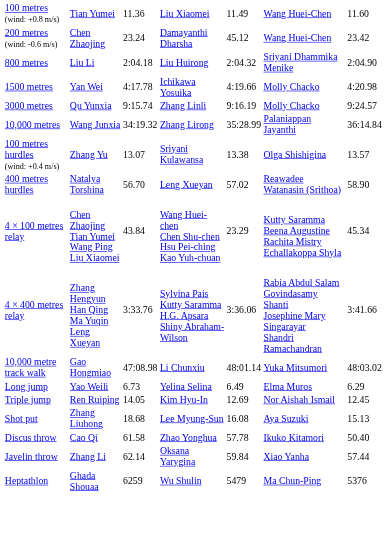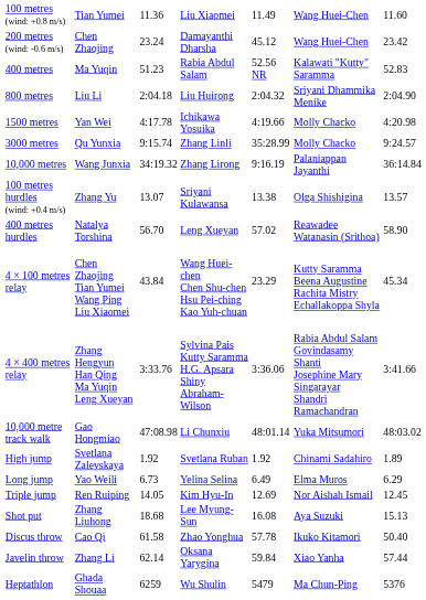 <table>
 <tr>
 <td><a href='#'>100 metres</a><br><small>(wind: +0.8 m/s)</small></td>
 <td><a href='#'>Tian Yumei</a><br> </td>
 <td>11.36</td>
 <td><a href='#'>Liu Xiaomei</a><br> </td>
 <td>11.49</td>
 <td><a href='#'>Wang Huei-Chen</a><br> </td>
 <td>11.60</td>
 </tr>
 <tr>
 <td><a href='#'>200 metres</a><br><small>(wind: -0.6 m/s)</small></td>
 <td><a href='#'>Chen Zhaojing</a><br> </td>
 <td>23.24</td>
 <td><a href='#'>Damayanthi Dharsha</a><br> </td>
 <td>45.12</td>
 <td><a href='#'>Wang Huei-Chen</a><br> </td>
 <td>23.42</td>
+</tr>
+<tr>
+<td><a href='#'>400 metres</a></td>
+<td><a href='#'>Ma Yuqin</a><br> </td>
+<td>51.23</td>
+<td><a href='#'>Rabia Abdul Salam</a><br> </td>
+<td>52.56 <a href='#'>NR</a></td>
+<td><a href='#'>Kalawati "Kutty" Saramma</a><br> </td>
+<td>52.83</td>
 </tr>
 <tr>
 <td><a href='#'>800 metres</a></td>
 <td><a href='#'>Liu Li</a><br> </td>
 <td>2:04.18</td>
 <td><a href='#'>Liu Huirong</a><br> </td>
 <td>2:04.32</td>
 <td><a href='#'>Sriyani Dhammika Menike</a><br> </td>
 <td>2:04.90</td>
 </tr>
 <tr>
 <td><a href='#'>1500 metres</a></td>
 <td><a href='#'>Yan Wei</a><br> </td>
 <td>4:17.78</td>
 <td><a href='#'>Ichikawa Yosuika</a><br> </td>
 <td>4:19.66</td>
 <td><a href='#'>Molly Chacko</a><br> </td>
 <td>4:20.98</td>
 </tr>
 <tr>
 <td><a href='#'>3000 metres</a></td>
 <td><a href='#'>Qu Yunxia</a><br> </td>
 <td>9:15.74</td>
 <td><a href='#'>Zhang Linli</a><br> </td>
-<td>9:16.19</td>
+<td>35:28.99</td>
 <td><a href='#'>Molly Chacko</a><br> </td>
 <td>9:24.57</td>
 </tr>
 <tr>
 <td><a href='#'>10,000 metres</a></td>
 <td><a href='#'>Wang Junxia</a><br> </td>
 <td>34:19.32</td>
 <td><a href='#'>Zhang Lirong</a><br> </td>
-<td>35:28.99</td>
+<td>9:16.19</td>
 <td><a href='#'>Palaniappan Jayanthi</a><br> </td>
 <td>36:14.84</td>
 </tr>
 <tr>
 <td><a href='#'>100 metres hurdles</a><br><small>(wind: +0.4 m/s)</small></td>
 <td><a href='#'>Zhang Yu</a><br> </td>
 <td>13.07</td>
 <td><a href='#'>Sriyani Kulawansa</a><br> </td>
 <td>13.38</td>
 <td><a href='#'>Olga Shishigina</a><br> </td>
 <td>13.57</td>
 </tr>
 <tr>
 <td><a href='#'>400 metres hurdles</a></td>
 <td><a href='#'>Natalya Torshina</a><br> </td>
 <td>56.70</td>
 <td><a href='#'>Leng Xueyan</a><br> </td>
 <td>57.02</td>
 <td><a href='#'>Reawadee Watanasin (Srithoa)</a><br> </td>
 <td>58.90</td>
 </tr>
 <tr>
 <td><a href='#'>4 × 100 metres relay</a></td>
 <td><br><a href='#'>Chen Zhaojing</a><br><a href='#'>Tian Yumei</a><br><a href='#'>Wang Ping</a><br><a href='#'>Liu Xiaomei</a></td>
 <td>43.84</td>
 <td><br><a href='#'>Wang Huei-chen</a><br><a href='#'>Chen Shu-chen</a><br><a href='#'>Hsu Pei-ching</a><br><a href='#'>Kao Yuh-chuan</a></td>
 <td>23.29</td>
 <td><br><a href='#'>Kutty Saramma</a><br><a href='#'>Beena Augustine</a><br><a href='#'>Rachita Mistry</a><br><a href='#'>Echallakoppa Shyla</a></td>
 <td>45.34</td>
 </tr>
 <tr>
 <td><a href='#'>4 × 400 metres relay</a></td>
 <td><br><a href='#'>Zhang Hengyun</a><br><a href='#'>Han Qing</a><br><a href='#'>Ma Yuqin</a><br><a href='#'>Leng Xueyan</a></td>
 <td>3:33.76</td>
 <td><br><a href='#'>Sylvina Pais</a><br><a href='#'>Kutty Saramma</a><br><a href='#'>H.G. Apsara</a><br><a href='#'>Shiny Abraham-Wilson</a></td>
 <td>3:36.06</td>
 <td><br><a href='#'>Rabia Abdul Salam</a><br><a href='#'>Govindasamy Shanti</a><br><a href='#'>Josephine Mary Singarayar</a><br><a href='#'>Shandri Ramachandran</a></td>
 <td>3:41.66</td>
 </tr>
 <tr>
 <td><a href='#'>10,000 metre track walk</a></td>
 <td><a href='#'>Gao Hongmiao</a><br> </td>
 <td>47:08.98</td>
 <td><a href='#'>Li Chunxiu</a><br> </td>
 <td>48:01.14</td>
 <td><a href='#'>Yuka Mitsumori</a><br> </td>
 <td>48:03.02</td>
+</tr>
+<tr>
+<td><a href='#'>High jump</a></td>
+<td><a href='#'>Svetlana Zalevskaya</a><br> </td>
+<td>1.92</td>
+<td><a href='#'>Svetlana Ruban</a><br> </td>
+<td>1.92</td>
+<td><a href='#'>Chinami Sadahiro</a><br> </td>
+<td>1.89</td>
 </tr>
 <tr>
 <td><a href='#'>Long jump</a></td>
 <td><a href='#'>Yao Weili</a><br> </td>
 <td>6.73</td>
 <td><a href='#'>Yelina Selina</a><br> </td>
 <td>6.49</td>
 <td><a href='#'>Elma Muros</a><br> </td>
 <td>6.29</td>
 </tr>
 <tr>
 <td><a href='#'>Triple jump</a></td>
 <td><a href='#'>Ren Ruiping</a><br> </td>
 <td>14.05</td>
 <td><a href='#'>Kim Hyu-In</a><br> </td>
 <td>12.69</td>
 <td><a href='#'>Nor Aishah Ismail</a><br> </td>
 <td>12.45</td>
 </tr>
 <tr>
 <td><a href='#'>Shot put</a></td>
 <td><a href='#'>Zhang Liuhong</a><br> </td>
 <td>18.68</td>
 <td><a href='#'>Lee Myung-Sun</a><br> </td>
 <td>16.08</td>
 <td><a href='#'>Aya Suzuki</a><br> </td>
 <td>15.13</td>
 </tr>
 <tr>
 <td><a href='#'>Discus throw</a></td>
 <td><a href='#'>Cao Qi</a><br> </td>
 <td>61.58</td>
 <td><a href='#'>Zhao Yonghua</a><br> </td>
 <td>57.78</td>
 <td><a href='#'>Ikuko Kitamori</a><br> </td>
 <td>50.40</td>
 </tr>
 <tr>
 <td><a href='#'>Javelin throw</a></td>
 <td><a href='#'>Zhang Li</a><br> </td>
 <td>62.14</td>
 <td><a href='#'>Oksana Yarygina</a><br> </td>
 <td>59.84</td>
 <td><a href='#'>Xiao Yanha</a><br> </td>
 <td>57.44</td>
 </tr>
 <tr>
 <td><a href='#'>Heptathlon</a></td>
 <td><a href='#'>Ghada Shouaa</a><br> </td>
 <td>6259</td>
 <td><a href='#'>Wu Shulin</a><br> </td>
 <td>5479</td>
 <td><a href='#'>Ma Chun-Ping</a><br> </td>
 <td>5376</td>
 </tr>
 </table>
